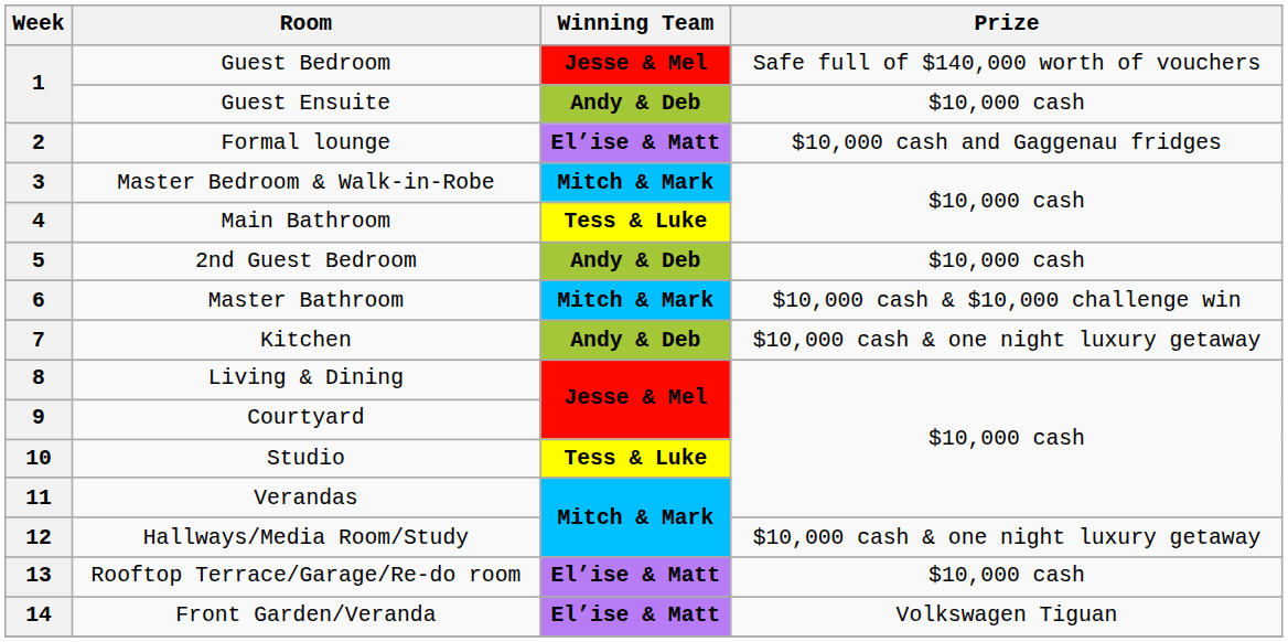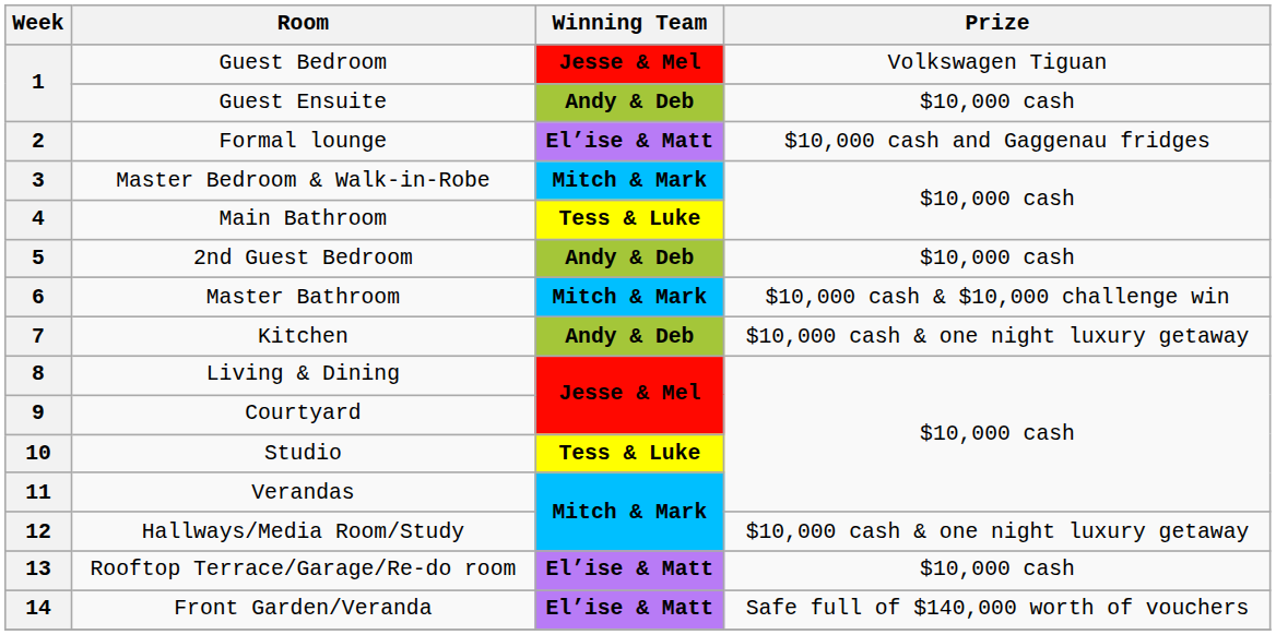 <table class="wikitable" style="text-align: center; font-size: 9pt; line-height:16px; width:80%">
 <tr>
 <th>Week</th>
 <th>Room</th>
 <th>Winning Team</th>
 <th>Prize</th>
 </tr>
 <tr>
 <th rowspan=2>1</th>
 <td>Guest Bedroom</td>
 <td style="background:#FF0800; color:black;"><strong>Jesse & Mel</strong></td>
-<td>Safe full of $140,000 worth of vouchers</td>
+<td>Volkswagen Tiguan</td>
 </tr>
 <tr>
 <td>Guest Ensuite</td>
 <td ! style="background:#A4C639; color:black;"><strong>Andy & Deb</strong></td>
 <td>$10,000 cash</td>
 </tr>
 <tr>
 <th>2</th>
 <td>Formal lounge</td>
 <td style="background:#B87BF6; color:black;"><strong>El’ise & Matt</strong></td>
 <td>$10,000 cash and Gaggenau fridges</td>
 </tr>
 <tr>
 <th>3</th>
 <td>Master Bedroom & Walk-in-Robe</td>
 <td style="background:#00BFFF; color:black;"><strong>Mitch & Mark</strong></td>
 <td rowspan=2>$10,000 cash</td>
 </tr>
 <tr>
 <th>4</th>
 <td>Main Bathroom</td>
 <td style="background:yellow; color:black;"><strong>Tess & Luke</strong></td>
 </tr>
 <tr>
 <th>5</th>
 <td>2nd Guest Bedroom</td>
 <td ! style="background:#A4C639; color:black;"><strong>Andy & Deb</strong></td>
 <td>$10,000 cash</td>
 </tr>
 <tr>
 <th>6</th>
 <td>Master Bathroom</td>
 <td style="background:#00BFFF; color:black;"><strong>Mitch & Mark</strong></td>
 <td>$10,000 cash & $10,000 challenge win</td>
 </tr>
 <tr>
 <th>7</th>
 <td>Kitchen</td>
 <td ! style="background:#A4C639; color:black;"><strong>Andy & Deb</strong></td>
 <td>$10,000 cash & one night luxury getaway</td>
 </tr>
 <tr>
 <th>8</th>
 <td>Living & Dining</td>
 <td rowspan=2 style="background:#FF0800; color:black;"><strong>Jesse & Mel</strong></td>
 <td rowspan="4">$10,000 cash</td>
 </tr>
 <tr>
 <th>9</th>
 <td>Courtyard</td>
 </tr>
 <tr>
 <th>10</th>
 <td>Studio</td>
 <td style="background:yellow; color:black;"><strong>Tess & Luke</strong></td>
 </tr>
 <tr>
 <th>11</th>
 <td>Verandas</td>
 <td rowspan=2 style="background:#00BFFF; color:black;"><strong>Mitch & Mark</strong></td>
 </tr>
 <tr>
 <th>12</th>
 <td>Hallways/Media Room/Study</td>
 <td>$10,000 cash & one night luxury getaway</td>
 </tr>
 <tr>
 <th>13</th>
 <td>Rooftop Terrace/Garage/Re-do room</td>
 <td style="background:#B87BF6; color:black;"><strong>El’ise & Matt</strong></td>
 <td>$10,000 cash</td>
 </tr>
 <tr>
 <th>14</th>
 <td>Front Garden/Veranda</td>
 <td style="background:#B87BF6; color:black;"><strong>El’ise & Matt</strong></td>
-<td>Volkswagen Tiguan</td>
+<td>Safe full of $140,000 worth of vouchers</td>
 </tr>
 <tr>
 </tr>
 </table>
